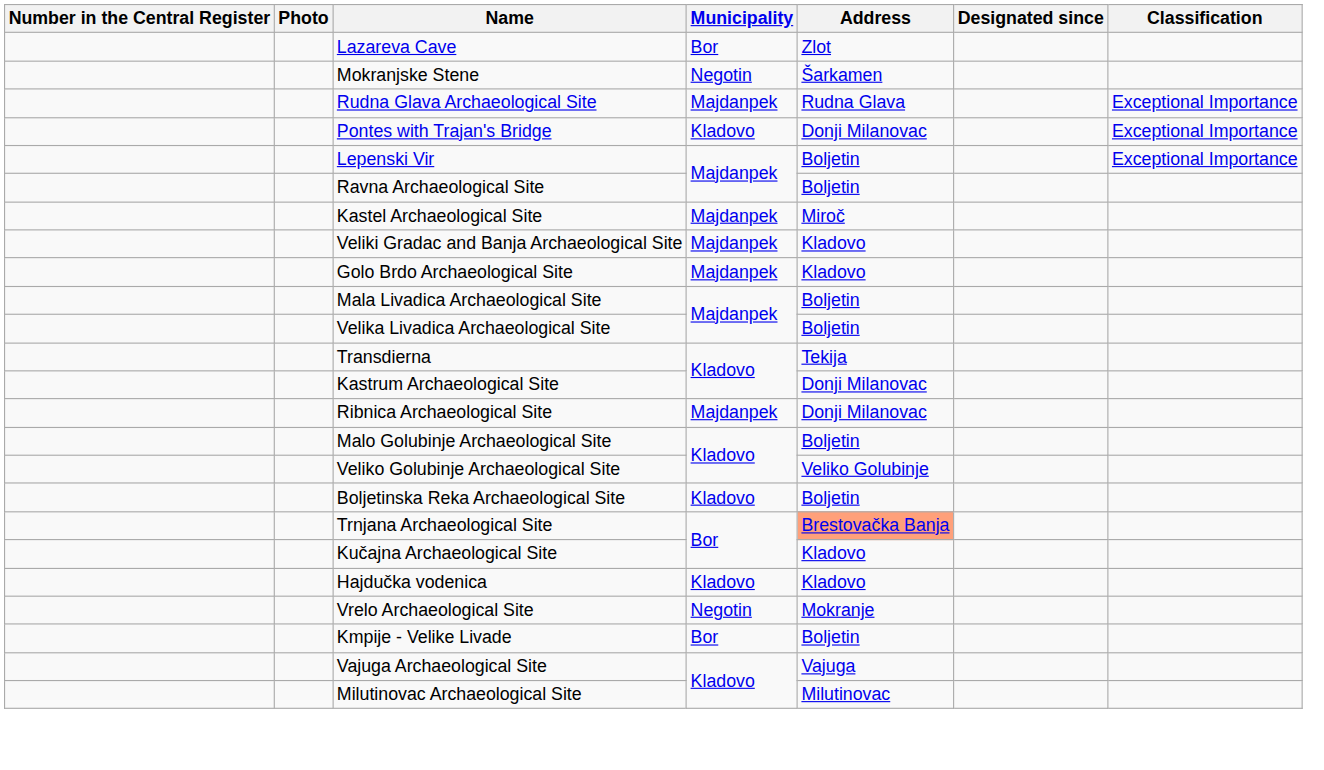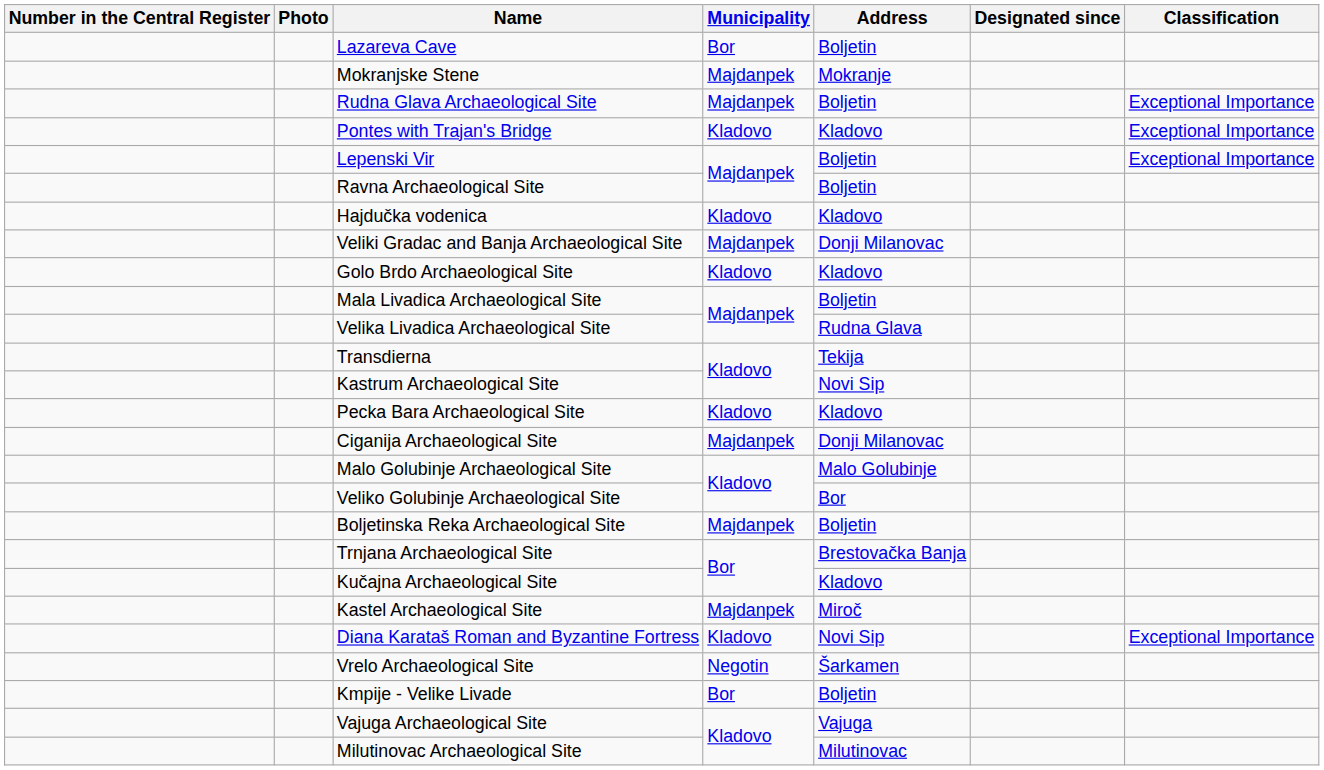 <table class="wikitable sortable">
 <tr>
 <th>Number in the Central Register</th>
 <th>Photo</th>
 <th>Name</th>
 <th><a href='#'>Municipality</a></th>
 <th>Address</th>
 <th>Designated since</th>
 <th>Classification</th>
 </tr>
 <tr>
 <td></td>
 <td></td>
 <td><a href='#'>Lazareva Cave</a></td>
 <td><a href='#'>Bor</a></td>
-<td><a href='#'>Zlot</a><br></td>
+<td><a href='#'>Boljetin</a><br></td>
 <td></td>
 <td></td>
 </tr>
 <tr>
 <td></td>
 <td></td>
 <td>Mokranjske Stene</td>
-<td><a href='#'>Negotin</a></td>
-<td><a href='#'>Šarkamen</a><br></td>
+<td><a href='#'>Majdanpek</a></td>
+<td><a href='#'>Mokranje</a><br></td>
 <td></td>
 <td></td>
 </tr>
 <tr>
 <td></td>
 <td></td>
 <td><a href='#'>Rudna Glava Archaeological Site</a></td>
 <td><a href='#'>Majdanpek</a></td>
-<td><a href='#'>Rudna Glava</a><br></td>
+<td><a href='#'>Boljetin</a></td>
 <td></td>
 <td><a href='#'>Exceptional Importance</a></td>
 </tr>
 <tr>
 <td></td>
 <td></td>
 <td><a href='#'>Pontes with Trajan's Bridge</a></td>
 <td><a href='#'>Kladovo</a></td>
-<td><a href='#'>Donji Milanovac</a></td>
+<td><a href='#'>Kladovo</a><br></td>
 <td></td>
 <td><a href='#'>Exceptional Importance</a></td>
 </tr>
 <tr>
 <td></td>
 <td></td>
 <td><a href='#'>Lepenski Vir</a></td>
 <td rowspan="2"><a href='#'>Majdanpek</a></td>
 <td><a href='#'>Boljetin</a><br></td>
 <td></td>
 <td><a href='#'>Exceptional Importance</a></td>
 </tr>
 <tr>
 <td></td>
 <td></td>
 <td>Ravna Archaeological Site</td>
 <td><a href='#'>Boljetin</a></td>
 <td></td>
 <td></td>
 </tr>
 <tr>
 <td></td>
 <td></td>
-<td>Kastel Archaeological Site</td>
-<td><a href='#'>Majdanpek</a></td>
-<td><a href='#'>Miroč</a><br></td>
+<td>Hajdučka vodenica</td>
+<td><a href='#'>Kladovo</a></td>
+<td><a href='#'>Kladovo</a><br></td>
 <td></td>
 <td></td>
 </tr>
 <tr>
 <td></td>
 <td></td>
 <td>Veliki Gradac and Banja Archaeological Site</td>
 <td><a href='#'>Majdanpek</a></td>
-<td><a href='#'>Kladovo</a><br></td>
+<td><a href='#'>Donji Milanovac</a></td>
 <td></td>
 <td></td>
 </tr>
 <tr>
 <td></td>
 <td></td>
 <td>Golo Brdo Archaeological Site</td>
-<td><a href='#'>Majdanpek</a></td>
+<td><a href='#'>Kladovo</a></td>
 <td><a href='#'>Kladovo</a></td>
 <td align="left"></td>
 <td></td>
 </tr>
 <tr>
 <td></td>
 <td></td>
 <td>Mala Livadica Archaeological Site</td>
 <td rowspan="2"><a href='#'>Majdanpek</a></td>
 <td><a href='#'>Boljetin</a></td>
 <td></td>
 <td></td>
 </tr>
 <tr>
 <td></td>
 <td></td>
 <td>Velika Livadica Archaeological Site</td>
-<td><a href='#'>Boljetin</a></td>
+<td><a href='#'>Rudna Glava</a><br></td>
 <td></td>
 <td></td>
 </tr>
 <tr>
 <td></td>
 <td></td>
 <td>Transdierna</td>
 <td rowspan="2"><a href='#'>Kladovo</a></td>
 <td><a href='#'>Tekija</a></td>
 <td></td>
 <td></td>
 </tr>
 <tr>
 <td></td>
 <td></td>
 <td>Kastrum Archaeological Site</td>
-<td><a href='#'>Donji Milanovac</a></td>
+<td><a href='#'>Novi Sip</a></td>
 <td></td>
 <td></td>
 </tr>
 <tr>
 <td></td>
 <td></td>
-<td>Ribnica Archaeological Site</td>
+<td>Pecka Bara Archaeological Site</td>
+<td><a href='#'>Kladovo</a></td>
+<td><a href='#'>Kladovo</a></td>
+<td></td>
+<td></td>
+</tr>
+<tr>
+<td></td>
+<td></td>
+<td>Ciganija Archaeological Site</td>
 <td><a href='#'>Majdanpek</a></td>
 <td><a href='#'>Donji Milanovac</a></td>
 <td></td>
 <td></td>
 </tr>
 <tr>
 <td></td>
 <td></td>
 <td>Malo Golubinje Archaeological Site</td>
 <td rowspan="2"><a href='#'>Kladovo</a></td>
-<td><a href='#'>Boljetin</a></td>
+<td><a href='#'>Malo Golubinje</a></td>
 <td></td>
 <td></td>
 </tr>
 <tr>
 <td></td>
 <td></td>
 <td>Veliko Golubinje Archaeological Site</td>
-<td><a href='#'>Veliko Golubinje</a></td>
+<td><a href='#'>Bor</a><br></td>
 <td></td>
 <td></td>
 </tr>
 <tr>
 <td></td>
 <td></td>
 <td>Boljetinska Reka Archaeological Site</td>
-<td><a href='#'>Kladovo</a></td>
+<td><a href='#'>Majdanpek</a></td>
 <td><a href='#'>Boljetin</a></td>
 <td align="left"></td>
 <td></td>
 </tr>
 <tr>
 <td></td>
 <td></td>
 <td>Trnjana Archaeological Site</td>
 <td rowspan="2"><a href='#'>Bor</a></td>
-<td style="background: lightsalmon;"><a href='#'>Brestovačka Banja</a><br></td>
+<td><a href='#'>Brestovačka Banja</a><br></td>
 <td></td>
 <td></td>
 </tr>
 <tr>
 <td></td>
 <td></td>
 <td>Kučajna Archaeological Site</td>
 <td><a href='#'>Kladovo</a><br></td>
 <td></td>
 <td></td>
 </tr>
 <tr>
 <td></td>
 <td></td>
-<td>Hajdučka vodenica</td>
-<td><a href='#'>Kladovo</a></td>
-<td><a href='#'>Kladovo</a><br></td>
+<td>Kastel Archaeological Site</td>
+<td><a href='#'>Majdanpek</a></td>
+<td><a href='#'>Miroč</a><br></td>
 <td></td>
 <td></td>
 </tr>
 <tr>
 <td></td>
 <td></td>
+<td><a href='#'>Diana Karataš Roman and Byzantine Fortress</a></td>
+<td><a href='#'>Kladovo</a></td>
+<td><a href='#'>Novi Sip</a><br></td>
+<td align="left"></td>
+<td><a href='#'>Exceptional Importance</a></td>
+</tr>
+<tr>
+<td></td>
+<td></td>
 <td>Vrelo Archaeological Site</td>
 <td><a href='#'>Negotin</a></td>
-<td><a href='#'>Mokranje</a><br></td>
+<td><a href='#'>Šarkamen</a><br></td>
 <td></td>
 <td></td>
 </tr>
 <tr>
 <td></td>
 <td></td>
 <td>Kmpije - Velike Livade</td>
 <td><a href='#'>Bor</a></td>
 <td><a href='#'>Boljetin</a><br></td>
 <td></td>
 <td></td>
 </tr>
 <tr>
 <td></td>
 <td></td>
 <td>Vajuga Archaeological Site</td>
 <td rowspan="2"><a href='#'>Kladovo</a></td>
 <td><a href='#'>Vajuga</a><br></td>
 <td></td>
 <td></td>
 </tr>
 <tr>
 <td></td>
 <td></td>
 <td>Milutinovac Archaeological Site</td>
 <td><a href='#'>Milutinovac</a><br></td>
 <td></td>
 <td></td>
 </tr>
 </table>
